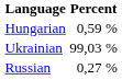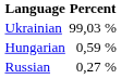 <table class="standard">
 <tr>
 <th>Language</th>
 <th>Percent</th>
 </tr>
 <tr>
+<td><a href='#'>Ukrainian</a></td>
+<td align="right">99,03 %</td>
+</tr>
+<tr>
 <td><a href='#'>Hungarian</a></td>
 <td align="right">0,59 %</td>
-</tr>
-<tr>
-<td><a href='#'>Ukrainian</a></td>
-<td align="right">99,03 %</td>
 </tr>
 <tr>
 <td><a href='#'>Russian</a></td>
 <td align="right">0,27 %</td>
 </tr>
 </table>
